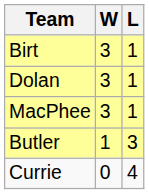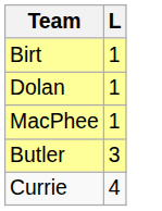 <table class="wikitable" border="1">
 <tr>
 <th>Team</th>
-<th>W</th>
 <th>L</th>
 </tr>
 <tr bgcolor="#ffff9a">
 <td>Birt</td>
-<td>3</td>
 <td>1</td>
 </tr>
 <tr bgcolor="#ffff9a">
 <td>Dolan</td>
-<td>3</td>
 <td>1</td>
 </tr>
 <tr bgcolor="#ffff9a">
 <td>MacPhee</td>
-<td>3</td>
 <td>1</td>
 </tr>
 <tr bgcolor="#ffff9a">
 <td>Butler</td>
-<td>1</td>
 <td>3</td>
 </tr>
 <tr>
 <td>Currie</td>
-<td>0</td>
 <td>4</td>
 </tr>
 </table>
